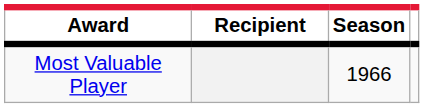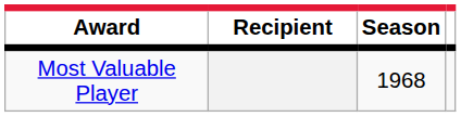 <table class="wikitable sortable plainrowheaders" style="text-align:center">
 <tr>
 <th scope="col" style="background-color:#ffffff; border-top:#E51937 5px solid; border-bottom:#000000 5px solid" width="140px">Award</th>
 <th scope="col" style="background-color:#ffffff; border-top:#E51937 5px solid; border-bottom:#000000 5px solid" width="100px">Recipient</th>
 <th scope="col" style="background-color:#ffffff; border-top:#E51937 5px solid; border-bottom:#000000 5px solid">Season</th>
 <th class="unsortable" scope="col" style="background-color:#ffffff; border-top:#E51937 5px solid; border-bottom:#000000 5px solid"></th>
 </tr>
 <tr>
 <td><a href='#'>Most Valuable Player</a></td>
 <th scope="row" style="text-align:center"></th>
-<td>1966</td>
+<td>1968</td>
 <td></td>
 </tr>
 </table>
